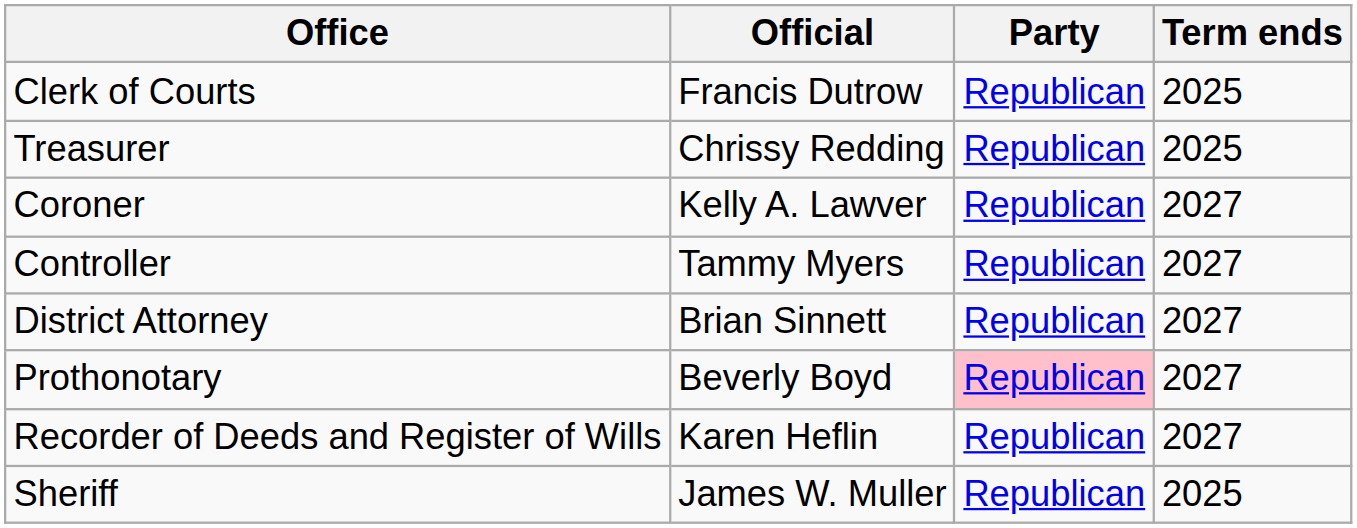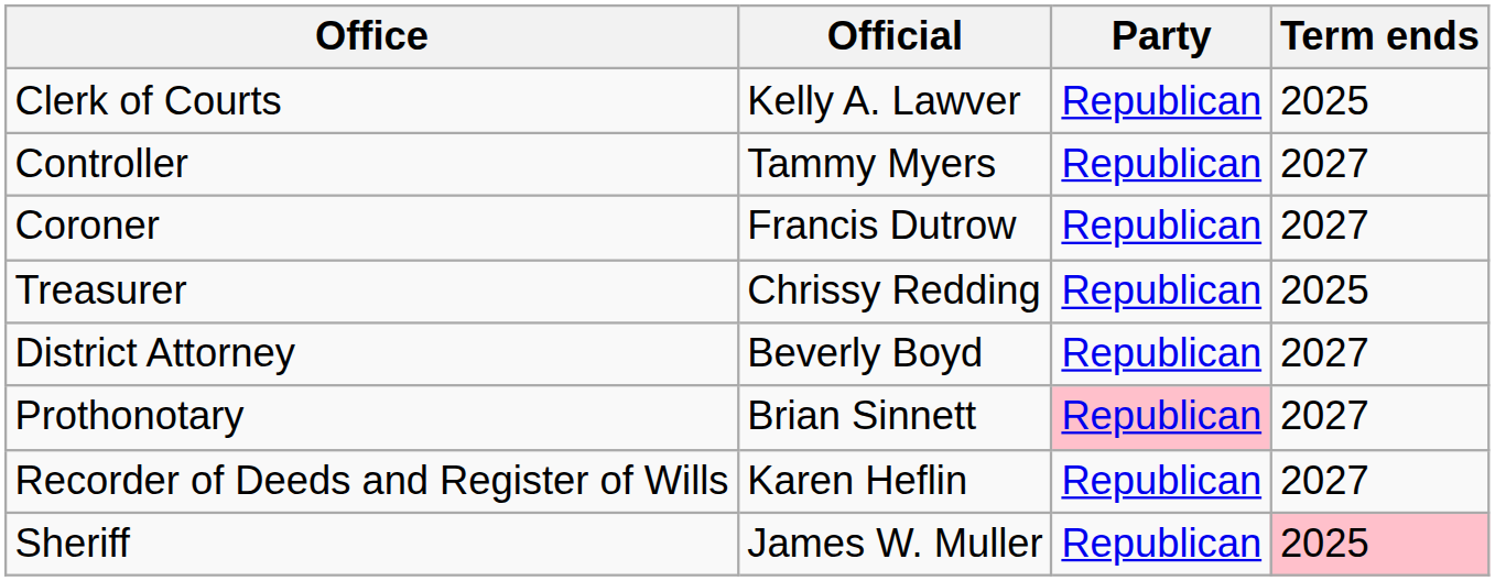 <table class="sortable wikitable">
 <tr>
 <th>Office</th>
 <th>Official</th>
 <th>Party</th>
 <th>Term ends</th>
 </tr>
 <tr>
 <td>Clerk of Courts</td>
+<td>Kelly A. Lawver</td>
+<td><a href='#'>Republican</a></td>
+<td>2025</td>
+</tr>
+<tr>
+<td>Controller</td>
+<td>Tammy Myers</td>
+<td><a href='#'>Republican</a></td>
+<td>2027</td>
+</tr>
+<tr>
+<td>Coroner</td>
 <td>Francis Dutrow</td>
 <td><a href='#'>Republican</a></td>
-<td>2025</td>
+<td>2027</td>
 </tr>
 <tr>
 <td>Treasurer</td>
 <td>Chrissy Redding</td>
 <td><a href='#'>Republican</a></td>
 <td>2025</td>
 </tr>
 <tr>
-<td>Coroner</td>
-<td>Kelly A. Lawver</td>
-<td><a href='#'>Republican</a></td>
-<td>2027</td>
-</tr>
-<tr>
-<td>Controller</td>
-<td>Tammy Myers</td>
-<td><a href='#'>Republican</a></td>
-<td>2027</td>
-</tr>
-<tr>
 <td>District Attorney</td>
-<td>Brian Sinnett</td>
+<td>Beverly Boyd</td>
 <td><a href='#'>Republican</a></td>
 <td>2027</td>
 </tr>
 <tr>
 <td>Prothonotary</td>
-<td>Beverly Boyd</td>
+<td>Brian Sinnett</td>
 <td style="background: pink;"><a href='#'>Republican</a></td>
 <td>2027</td>
 </tr>
 <tr>
 <td>Recorder of Deeds and Register of Wills</td>
 <td>Karen Heflin</td>
 <td><a href='#'>Republican</a></td>
 <td>2027</td>
 </tr>
 <tr>
 <td>Sheriff</td>
 <td>James W. Muller</td>
 <td><a href='#'>Republican</a></td>
-<td>2025</td>
+<td style="background: pink;">2025</td>
 </tr>
 </table>
